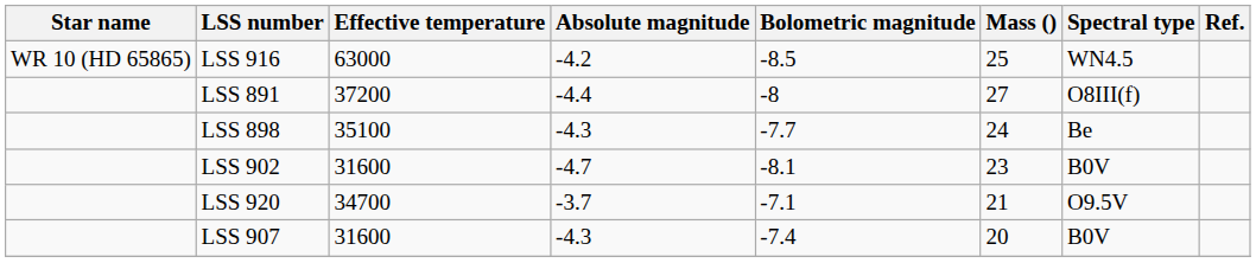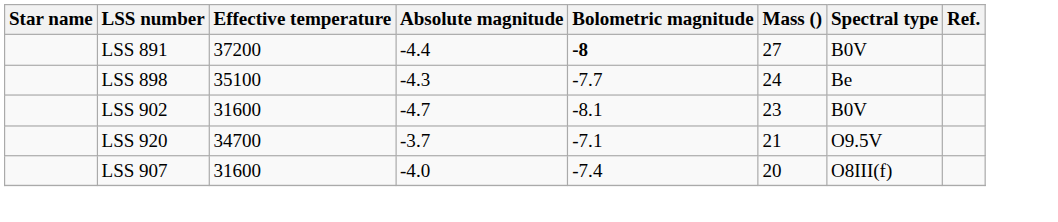 <table class="wikitable sortable">
 <tr>
 <th>Star name</th>
 <th>LSS number</th>
 <th>Effective temperature</th>
 <th>Absolute magnitude</th>
 <th>Bolometric magnitude</th>
 <th>Mass ()</th>
 <th>Spectral type</th>
 <th>Ref.</th>
 </tr>
 <tr>
-<td>WR 10 (HD 65865)</td>
-<td>LSS 916</td>
-<td>63000</td>
-<td>-4.2</td>
-<td>-8.5</td>
-<td>25</td>
-<td>WN4.5</td>
-<td></td>
-</tr>
-<tr>
 <td></td>
 <td>LSS 891</td>
 <td>37200</td>
 <td>-4.4</td>
-<td>-8</td>
+<td><strong>-8</strong></td>
 <td>27</td>
-<td>O8III(f)</td>
+<td>B0V</td>
 <td></td>
 </tr>
 <tr>
 <td></td>
 <td>LSS 898</td>
 <td>35100</td>
 <td>-4.3</td>
 <td>-7.7</td>
 <td>24</td>
 <td>Be</td>
 <td></td>
 </tr>
 <tr>
 <td></td>
 <td>LSS 902</td>
 <td>31600</td>
 <td>-4.7</td>
 <td>-8.1</td>
 <td>23</td>
 <td>B0V</td>
 <td></td>
 </tr>
 <tr>
 <td></td>
 <td>LSS 920</td>
 <td>34700</td>
 <td>-3.7</td>
 <td>-7.1</td>
 <td>21</td>
 <td>O9.5V</td>
 <td></td>
 </tr>
 <tr>
 <td></td>
 <td>LSS 907</td>
 <td>31600</td>
-<td>-4.3</td>
+<td>-4.0</td>
 <td>-7.4</td>
 <td>20</td>
-<td>B0V</td>
+<td>O8III(f)</td>
 <td></td>
 </tr>
 <tr>
 </tr>
 </table>
